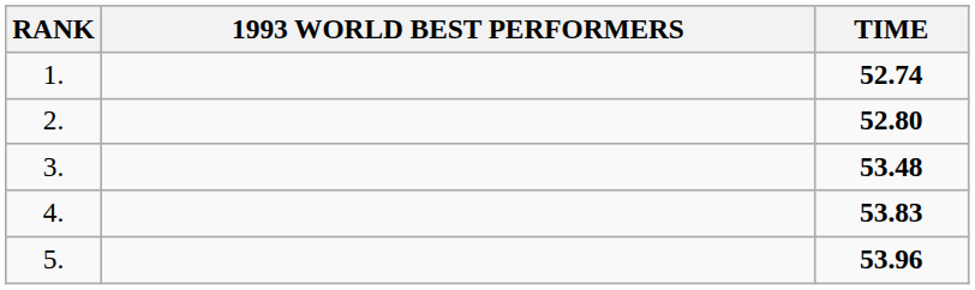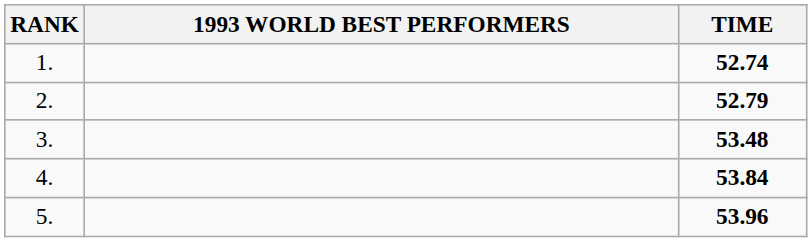 <table class="wikitable" style="border-collapse: collapse; font-size: 90%;">
 <tr>
 <th>RANK</th>
 <th align="center" style="width: 25em">1993 WORLD BEST PERFORMERS</th>
 <th align="center" style="width: 5em">TIME</th>
 </tr>
 <tr>
 <td align="center">1.</td>
 <td></td>
 <td align="center"><strong>52.74</strong></td>
 </tr>
 <tr>
 <td align="center">2.</td>
 <td></td>
-<td align="center"><strong>52.80</strong></td>
+<td align="center"><strong>52.79</strong></td>
 </tr>
 <tr>
 <td align="center">3.</td>
 <td></td>
 <td align="center"><strong>53.48</strong></td>
 </tr>
 <tr>
 <td align="center">4.</td>
 <td></td>
-<td align="center"><strong>53.83</strong></td>
+<td align="center"><strong>53.84</strong></td>
 </tr>
 <tr>
 <td align="center">5.</td>
 <td></td>
 <td align="center"><strong>53.96</strong></td>
 </tr>
 </table>
